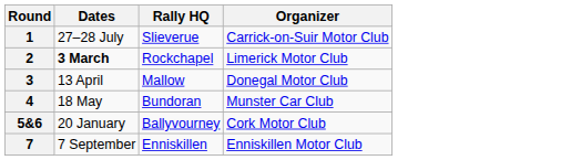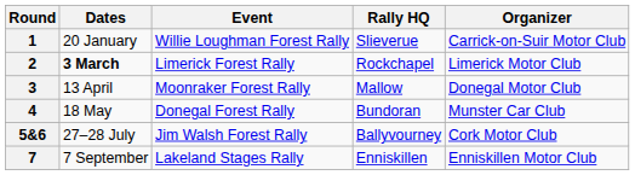 <table class="wikitable" style="font-size: 95%;">
 <tr>
 <th>Round</th>
 <th>Dates</th>
+<th>Event</th>
 <th>Rally HQ</th>
 <th>Organizer</th>
 </tr>
 <tr>
 <th>1</th>
-<td>27–28 July</td>
+<td>20 January</td>
+<td><a href='#'>Willie Loughman Forest Rally</a></td>
 <td><a href='#'>Slieverue</a></td>
 <td><a href='#'>Carrick-on-Suir Motor Club</a></td>
 </tr>
 <tr>
 <th>2</th>
 <td><strong>3 March</strong></td>
+<td><a href='#'>Limerick Forest Rally</a></td>
 <td><a href='#'>Rockchapel</a></td>
 <td><a href='#'>Limerick Motor Club</a></td>
 </tr>
 <tr>
 <th>3</th>
 <td>13 April</td>
+<td><a href='#'>Moonraker Forest Rally</a></td>
 <td><a href='#'>Mallow</a></td>
 <td><a href='#'>Donegal Motor Club</a></td>
 </tr>
 <tr>
 <th>4</th>
 <td>18 May</td>
+<td><a href='#'>Donegal Forest Rally</a></td>
 <td><a href='#'>Bundoran</a></td>
 <td><a href='#'>Munster Car Club</a></td>
 </tr>
 <tr>
 <th>5&6</th>
-<td>20 January</td>
+<td>27–28 July</td>
+<td><a href='#'>Jim Walsh Forest Rally</a></td>
 <td><a href='#'>Ballyvourney</a></td>
 <td><a href='#'>Cork Motor Club</a></td>
 </tr>
 <tr>
 <th>7</th>
 <td>7 September</td>
+<td><a href='#'>Lakeland Stages Rally</a></td>
 <td><a href='#'>Enniskillen</a></td>
 <td><a href='#'>Enniskillen Motor Club</a></td>
 </tr>
 </table>
